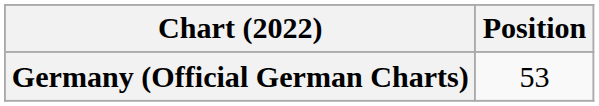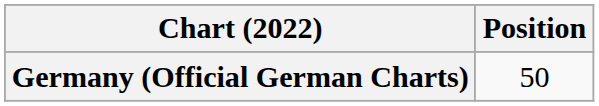 <table class="wikitable plainrowheaders" style="text-align:center">
 <tr>
 <th scope="col">Chart (2022)</th>
 <th scope="col">Position</th>
 </tr>
 <tr>
 <th scope="row">Germany (Official German Charts)</th>
-<td>53</td>
+<td>50</td>
 </tr>
 </table>
